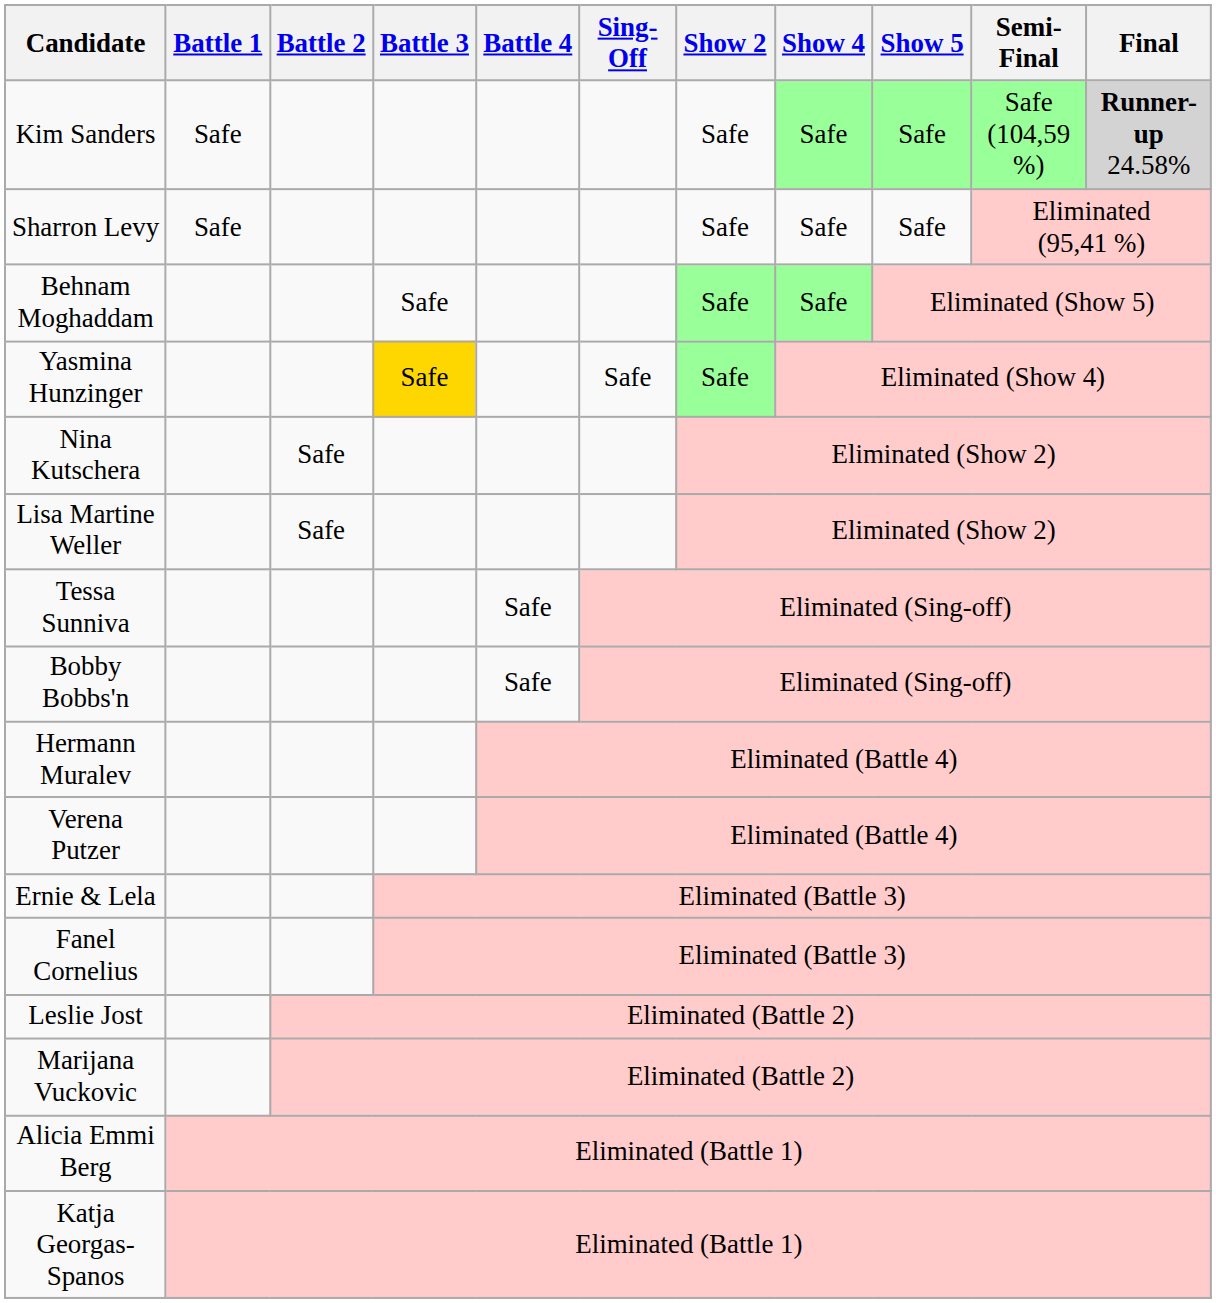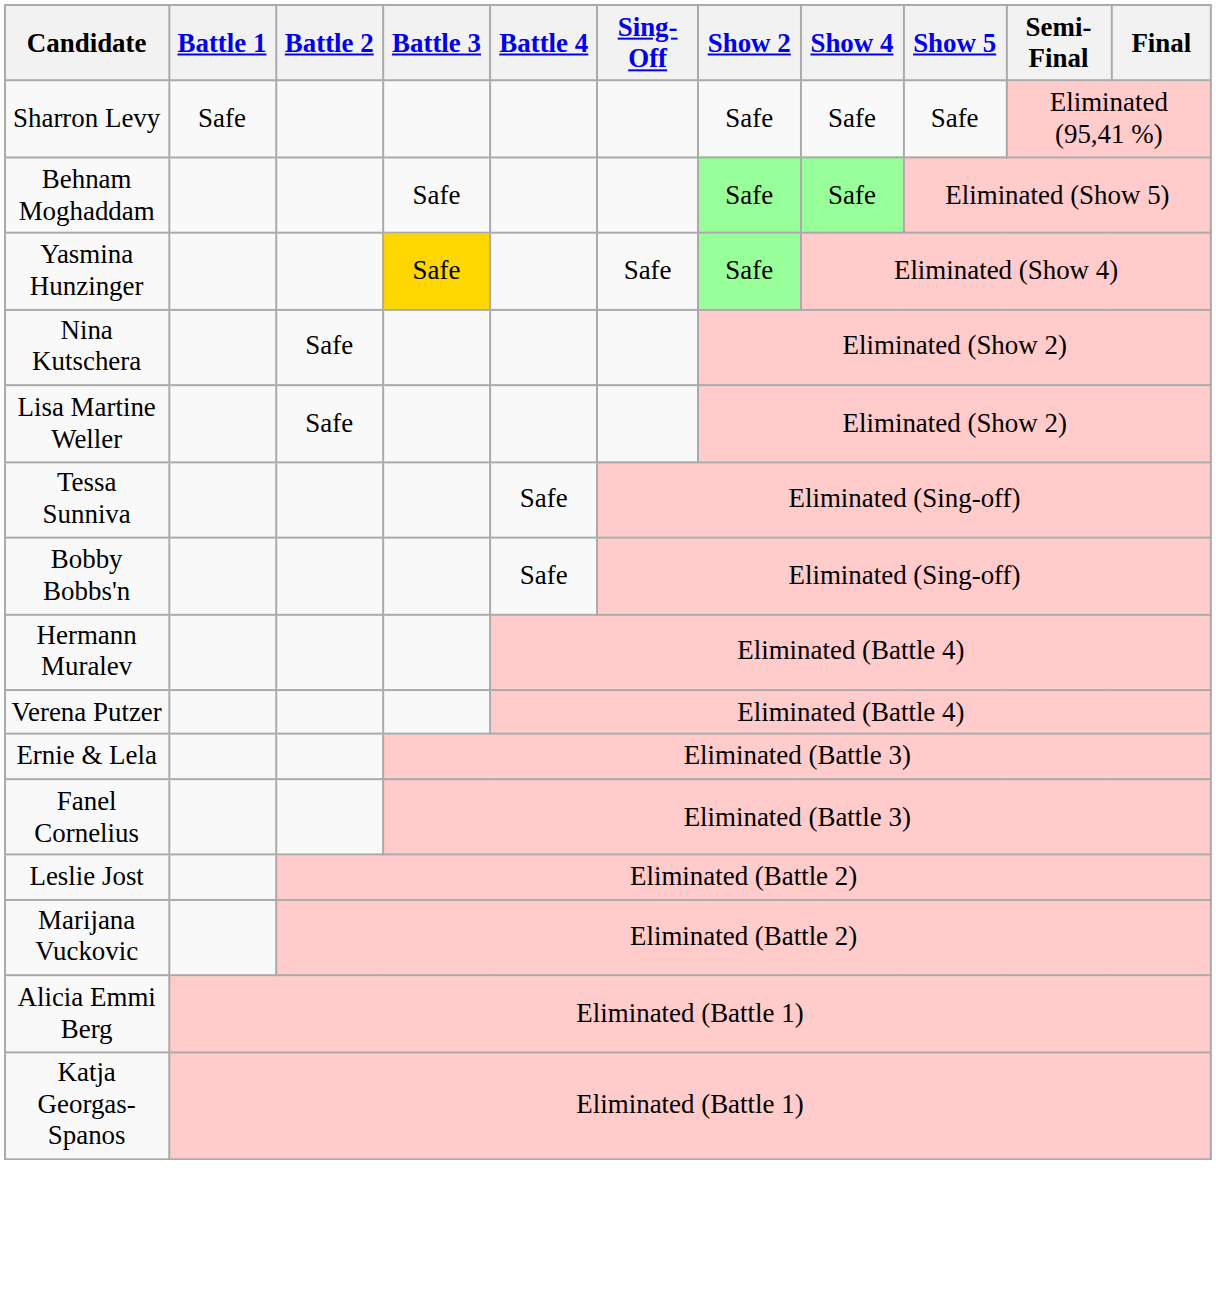 <table class="wikitable" style="text-align:center; font-size:85%">
 <tr>
 <th width="100px">Candidate</th>
 <th width="90px"><a href='#'>Battle 1</a></th>
 <th width="90px"><a href='#'>Battle 2</a></th>
 <th width="90px"><a href='#'>Battle 3</a></th>
 <th width="90px"><a href='#'>Battle 4</a></th>
 <th width="90px"><a href='#'>Sing-Off</a></th>
 <th width="90px"><a href='#'>Show 2</a></th>
 <th width="90px"><a href='#'>Show 4</a></th>
 <th width="90px"><a href='#'>Show 5</a></th>
 <th width="90px">Semi-Final</th>
 <th width="90px">Final</th>
-</tr>
-<tr>
-<td>Kim Sanders</td>
-<td>Safe</td>
-<td></td>
-<td></td>
-<td></td>
-<td></td>
-<td>Safe</td>
-<td style="background:#99ff99">Safe</td>
-<td style="background:#99ff99">Safe</td>
-<td style="background:#99ff99">Safe <br>(104,59 %)</td>
-<td bgcolor="lightgrey"><strong>Runner-up</strong><br>24.58%</td>
 </tr>
 <tr>
 <td>Sharron Levy</td>
 <td>Safe</td>
 <td></td>
 <td></td>
 <td></td>
 <td></td>
 <td>Safe</td>
 <td>Safe</td>
 <td>Safe</td>
 <td style="background:#ffcbcb" colspan=2>Eliminated <br>(95,41 %)</td>
 </tr>
 <tr>
 <td>Behnam Moghaddam</td>
 <td></td>
 <td></td>
 <td>Safe</td>
 <td></td>
 <td></td>
 <td style="background:#99ff99">Safe</td>
 <td style="background:#99ff99">Safe</td>
 <td style="background:#ffcbcb" colspan=3>Eliminated (Show 5)</td>
 </tr>
 <tr>
 <td>Yasmina Hunzinger</td>
 <td></td>
 <td></td>
 <td style="background: gold;">Safe</td>
 <td></td>
 <td>Safe</td>
 <td style="background:#99ff99">Safe</td>
 <td style="background:#ffcbcb" colspan=4>Eliminated (Show 4)</td>
 </tr>
 <tr>
 <td>Nina Kutschera</td>
 <td></td>
 <td>Safe</td>
 <td></td>
 <td></td>
 <td></td>
 <td style="background:#ffcbcb" colspan=5>Eliminated (Show 2)</td>
 </tr>
 <tr>
 <td>Lisa Martine Weller</td>
 <td></td>
 <td>Safe</td>
 <td></td>
 <td></td>
 <td></td>
 <td style="background:#ffcbcb" colspan=5>Eliminated (Show 2)</td>
 </tr>
 <tr>
 <td>Tessa Sunniva</td>
 <td></td>
 <td></td>
 <td></td>
 <td>Safe</td>
 <td style="background:#ffcbcb" colspan=6>Eliminated (Sing-off)</td>
 </tr>
 <tr>
 <td>Bobby Bobbs'n</td>
 <td></td>
 <td></td>
 <td></td>
 <td>Safe</td>
 <td style="background:#ffcbcb" colspan=6>Eliminated (Sing-off)</td>
 </tr>
 <tr>
 <td>Hermann Muralev</td>
 <td></td>
 <td></td>
 <td></td>
 <td style="background:#ffcbcb" colspan=7>Eliminated (Battle 4)</td>
 </tr>
 <tr>
 <td>Verena Putzer</td>
 <td></td>
 <td></td>
 <td></td>
 <td style="background:#ffcbcb" colspan=7>Eliminated (Battle 4)</td>
 </tr>
 <tr>
 <td>Ernie & Lela</td>
 <td></td>
 <td></td>
 <td style="background:#ffcbcb" colspan=8>Eliminated (Battle 3)</td>
 </tr>
 <tr>
 <td>Fanel Cornelius</td>
 <td></td>
 <td></td>
 <td style="background:#ffcbcb" colspan=8>Eliminated (Battle 3)</td>
 </tr>
 <tr>
 <td>Leslie Jost</td>
 <td></td>
 <td style="background:#ffcbcb" colspan=9>Eliminated (Battle 2)</td>
 </tr>
 <tr>
 <td>Marijana Vuckovic</td>
 <td></td>
 <td style="background:#ffcbcb" colspan=9>Eliminated (Battle 2)</td>
 </tr>
 <tr>
 <td>Alicia Emmi Berg</td>
 <td style="background:#ffcbcb" colspan=10>Eliminated (Battle 1)</td>
 </tr>
 <tr>
 <td>Katja Georgas-Spanos</td>
 <td style="background:#ffcbcb" colspan=10>Eliminated (Battle 1)</td>
 </tr>
 </table>
